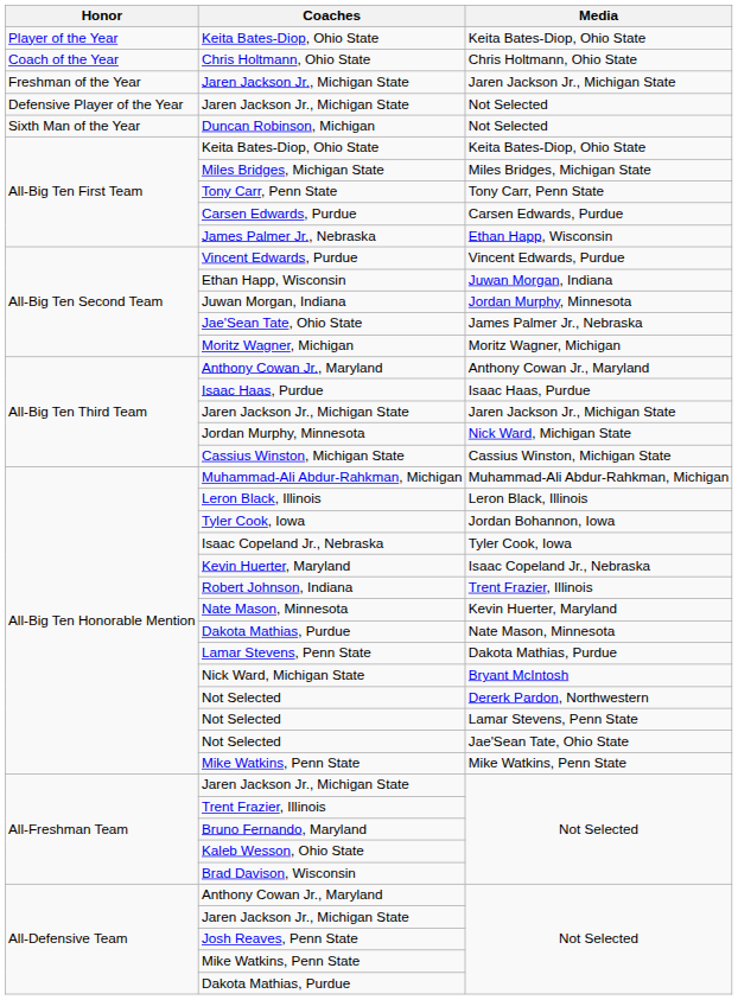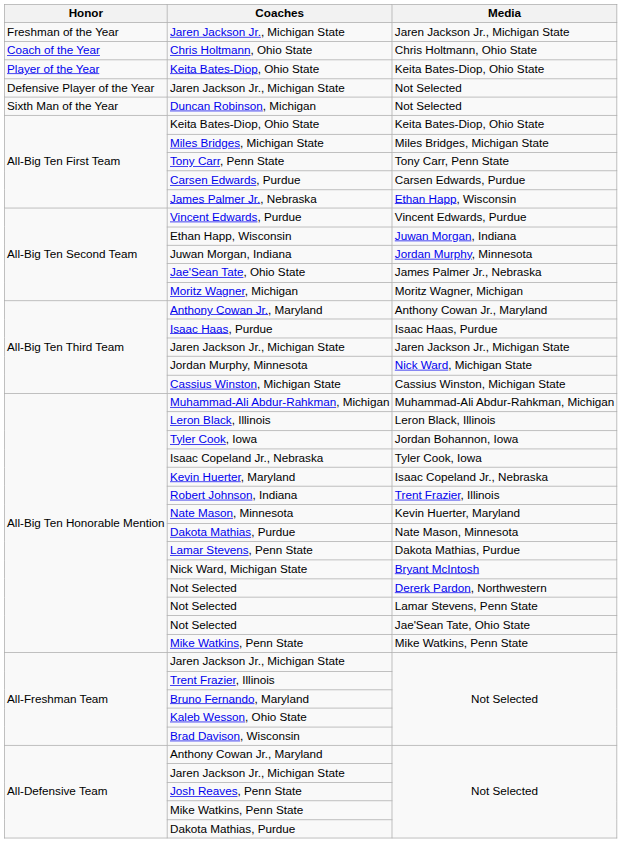 <table class="wikitable" border="1">
 <tr>
 <th>Honor</th>
 <th>Coaches</th>
 <th>Media</th>
 </tr>
 <tr>
-<td><a href='#'>Player of the Year</a></td>
-<td><a href='#'>Keita Bates-Diop</a>, Ohio State</td>
-<td>Keita Bates-Diop, Ohio State</td>
+<td>Freshman of the Year</td>
+<td><a href='#'>Jaren Jackson Jr.</a>, Michigan State</td>
+<td>Jaren Jackson Jr., Michigan State</td>
 </tr>
 <tr>
 <td><a href='#'>Coach of the Year</a></td>
 <td><a href='#'>Chris Holtmann</a>, Ohio State</td>
 <td>Chris Holtmann, Ohio State</td>
 </tr>
 <tr>
-<td>Freshman of the Year</td>
-<td><a href='#'>Jaren Jackson Jr.</a>, Michigan State</td>
-<td>Jaren Jackson Jr., Michigan State</td>
+<td><a href='#'>Player of the Year</a></td>
+<td><a href='#'>Keita Bates-Diop</a>, Ohio State</td>
+<td>Keita Bates-Diop, Ohio State</td>
 </tr>
 <tr>
 <td>Defensive Player of the Year</td>
 <td>Jaren Jackson Jr., Michigan State</td>
 <td>Not Selected</td>
 </tr>
 <tr>
 <td>Sixth Man of the Year</td>
 <td><a href='#'>Duncan Robinson</a>, Michigan</td>
 <td>Not Selected</td>
 </tr>
 <tr>
 <td rowspan=5 valign=middle>All-Big Ten First Team</td>
 <td>Keita Bates-Diop, Ohio State</td>
 <td>Keita Bates-Diop, Ohio State</td>
 </tr>
 <tr>
 <td><a href='#'>Miles Bridges</a>, Michigan State</td>
 <td>Miles Bridges, Michigan State</td>
 </tr>
 <tr>
 <td><a href='#'>Tony Carr</a>, Penn State</td>
 <td>Tony Carr, Penn State</td>
 </tr>
 <tr>
 <td><a href='#'>Carsen Edwards</a>, Purdue</td>
 <td>Carsen Edwards, Purdue</td>
 </tr>
 <tr>
 <td><a href='#'>James Palmer Jr.</a>, Nebraska</td>
 <td><a href='#'>Ethan Happ</a>, Wisconsin</td>
 </tr>
 <tr>
 <td rowspan=5 valign=middle>All-Big Ten Second Team</td>
 <td><a href='#'>Vincent Edwards</a>, Purdue</td>
 <td>Vincent Edwards, Purdue</td>
 </tr>
 <tr>
 <td>Ethan Happ, Wisconsin</td>
 <td><a href='#'>Juwan Morgan</a>, Indiana</td>
 </tr>
 <tr>
 <td>Juwan Morgan, Indiana</td>
 <td><a href='#'>Jordan Murphy</a>, Minnesota</td>
 </tr>
 <tr>
 <td><a href='#'>Jae'Sean Tate</a>, Ohio State</td>
 <td>James Palmer Jr., Nebraska</td>
 </tr>
 <tr>
 <td><a href='#'>Moritz Wagner</a>, Michigan</td>
 <td>Moritz Wagner, Michigan</td>
 </tr>
 <tr>
 <td rowspan=5 valign=middle>All-Big Ten Third Team</td>
 <td><a href='#'>Anthony Cowan Jr.</a>, Maryland</td>
 <td>Anthony Cowan Jr., Maryland</td>
 </tr>
 <tr>
 <td><a href='#'>Isaac Haas</a>, Purdue</td>
 <td>Isaac Haas, Purdue</td>
 </tr>
 <tr>
 <td>Jaren Jackson Jr., Michigan State</td>
 <td>Jaren Jackson Jr., Michigan State</td>
 </tr>
 <tr>
 <td>Jordan Murphy, Minnesota</td>
 <td><a href='#'>Nick Ward</a>, Michigan State</td>
 </tr>
 <tr>
 <td><a href='#'>Cassius Winston</a>, Michigan State</td>
 <td>Cassius Winston, Michigan State</td>
 </tr>
 <tr>
 <td rowspan=14 valign=middle>All-Big Ten Honorable Mention</td>
 <td><a href='#'>Muhammad-Ali Abdur-Rahkman</a>, Michigan</td>
 <td>Muhammad-Ali Abdur-Rahkman, Michigan</td>
 </tr>
 <tr>
 <td><a href='#'>Leron Black</a>, Illinois</td>
 <td>Leron Black, Illinois</td>
 </tr>
 <tr>
 <td><a href='#'>Tyler Cook</a>, Iowa</td>
 <td>Jordan Bohannon, Iowa</td>
 </tr>
 <tr>
 <td>Isaac Copeland Jr., Nebraska</td>
 <td>Tyler Cook, Iowa</td>
 </tr>
 <tr>
 <td><a href='#'>Kevin Huerter</a>, Maryland</td>
 <td>Isaac Copeland Jr., Nebraska</td>
 </tr>
 <tr>
 <td><a href='#'>Robert Johnson</a>, Indiana</td>
 <td><a href='#'>Trent Frazier</a>, Illinois</td>
 </tr>
 <tr>
 <td><a href='#'>Nate Mason</a>, Minnesota</td>
 <td>Kevin Huerter, Maryland</td>
 </tr>
 <tr>
 <td><a href='#'>Dakota Mathias</a>, Purdue</td>
 <td>Nate Mason, Minnesota</td>
 </tr>
 <tr>
 <td><a href='#'>Lamar Stevens</a>, Penn State</td>
 <td>Dakota Mathias, Purdue</td>
 </tr>
 <tr>
 <td>Nick Ward, Michigan State</td>
 <td><a href='#'>Bryant McIntosh</a></td>
 </tr>
 <tr>
 <td>Not Selected</td>
 <td><a href='#'>Dererk Pardon</a>, Northwestern</td>
 </tr>
 <tr>
 <td>Not Selected</td>
 <td>Lamar Stevens, Penn State</td>
 </tr>
 <tr>
 <td>Not Selected</td>
 <td>Jae'Sean Tate, Ohio State</td>
 </tr>
 <tr>
 <td><a href='#'>Mike Watkins</a>, Penn State</td>
 <td>Mike Watkins, Penn State</td>
 </tr>
 <tr>
 <td rowspan=5 valign=middle>All-Freshman Team</td>
 <td>Jaren Jackson Jr., Michigan State</td>
 <td rowspan=5 colspan=1 align=center>Not Selected</td>
 </tr>
 <tr>
 <td><a href='#'>Trent Frazier</a>, Illinois</td>
 </tr>
 <tr>
 <td><a href='#'>Bruno Fernando</a>, Maryland</td>
 </tr>
 <tr>
 <td><a href='#'>Kaleb Wesson</a>, Ohio State</td>
 </tr>
 <tr>
 <td><a href='#'>Brad Davison</a>, Wisconsin</td>
 </tr>
 <tr>
 <td rowspan=5 valign=middle>All-Defensive Team</td>
 <td>Anthony Cowan Jr., Maryland</td>
 <td rowspan=5 colspan=1 align=center>Not Selected</td>
 </tr>
 <tr>
 <td>Jaren Jackson Jr., Michigan State</td>
 </tr>
 <tr>
 <td><a href='#'>Josh Reaves</a>, Penn State</td>
 </tr>
 <tr>
 <td>Mike Watkins, Penn State</td>
 </tr>
 <tr>
 <td>Dakota Mathias, Purdue</td>
 </tr>
 </table>
